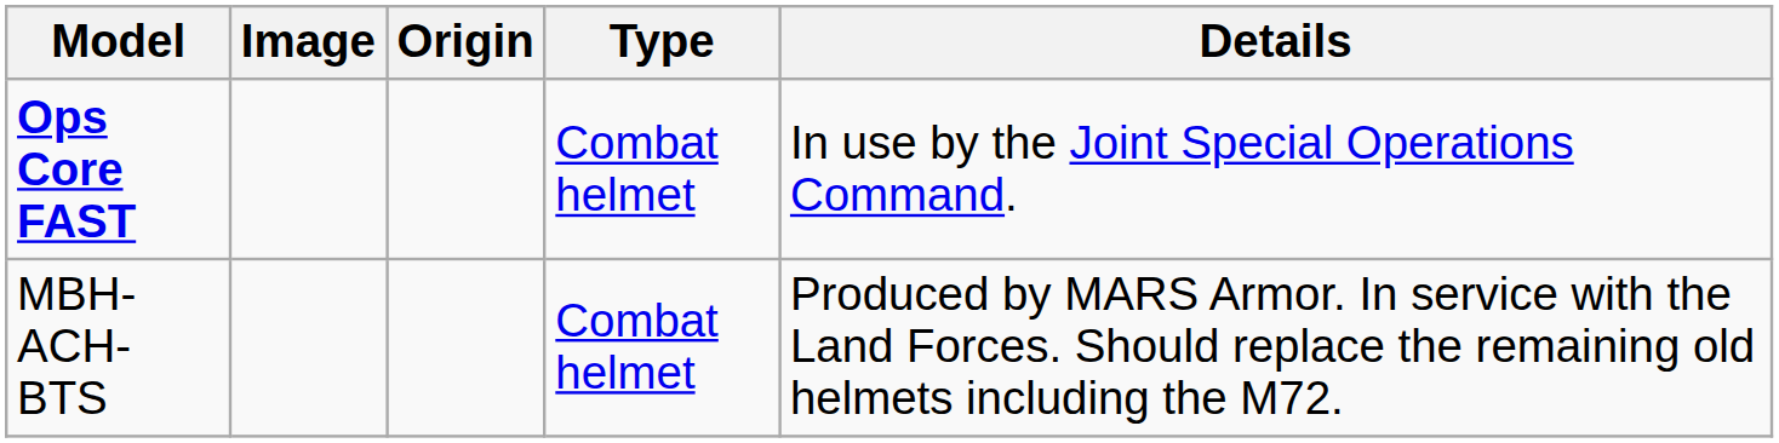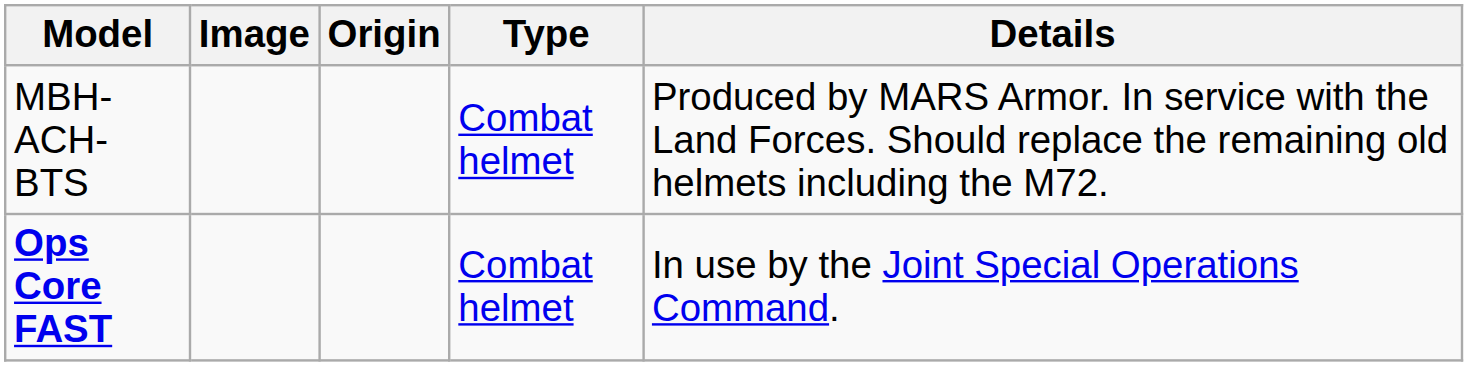 <table class="wikitable">
 <tr>
 <th>Model</th>
 <th>Image</th>
 <th>Origin</th>
 <th>Type</th>
 <th>Details</th>
 </tr>
 <tr>
+<td>МВН-ACH-BTS</td>
+<td></td>
+<td></td>
+<td><a href='#'>Combat helmet</a></td>
+<td>Produced by MARS Armor. In service with the Land Forces. Should replace the remaining old helmets including the M72.</td>
+</tr>
+<tr>
 <td><a href='#'><strong>Ops Core FAST</strong></a></td>
 <td></td>
 <td></td>
 <td><a href='#'>Combat helmet</a></td>
 <td>In use by the <a href='#'>Joint Special Operations Command</a>.</td>
 </tr>
-<tr>
-<td>МВН-ACH-BTS</td>
-<td></td>
-<td></td>
-<td><a href='#'>Combat helmet</a></td>
-<td>Produced by MARS Armor. In service with the Land Forces. Should replace the remaining old helmets including the M72.</td>
-</tr>
 </table>
